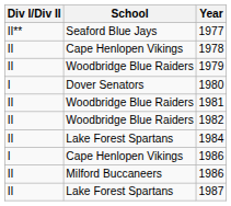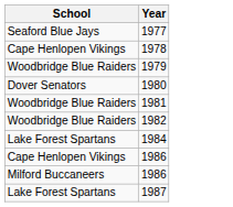 <table class="wikitable" style="float:left;">
 <tr style="white-space:nowrap;">
-<th>Div I/Div II</th>
 <th>School</th>
 <th>Year</th>
 </tr>
 <tr>
-<td>II**</td>
 <td>Seaford Blue Jays</td>
 <td>1977</td>
 </tr>
 <tr>
-<td>II</td>
 <td>Cape Henlopen Vikings</td>
 <td>1978</td>
 </tr>
 <tr>
-<td>II</td>
 <td>Woodbridge Blue Raiders</td>
 <td>1979</td>
 </tr>
 <tr>
-<td>I</td>
 <td>Dover Senators</td>
 <td>1980</td>
 </tr>
 <tr>
-<td>II</td>
 <td>Woodbridge Blue Raiders</td>
 <td>1981</td>
 </tr>
 <tr>
-<td>II</td>
 <td>Woodbridge Blue Raiders</td>
 <td>1982</td>
 </tr>
 <tr>
-<td>II</td>
 <td>Lake Forest Spartans</td>
 <td>1984</td>
 </tr>
 <tr>
-<td>I</td>
 <td>Cape Henlopen Vikings</td>
 <td>1986</td>
 </tr>
 <tr>
-<td>II</td>
 <td>Milford Buccaneers</td>
 <td>1986</td>
 </tr>
 <tr>
-<td>II</td>
 <td>Lake Forest Spartans</td>
 <td>1987</td>
 </tr>
 </table>
